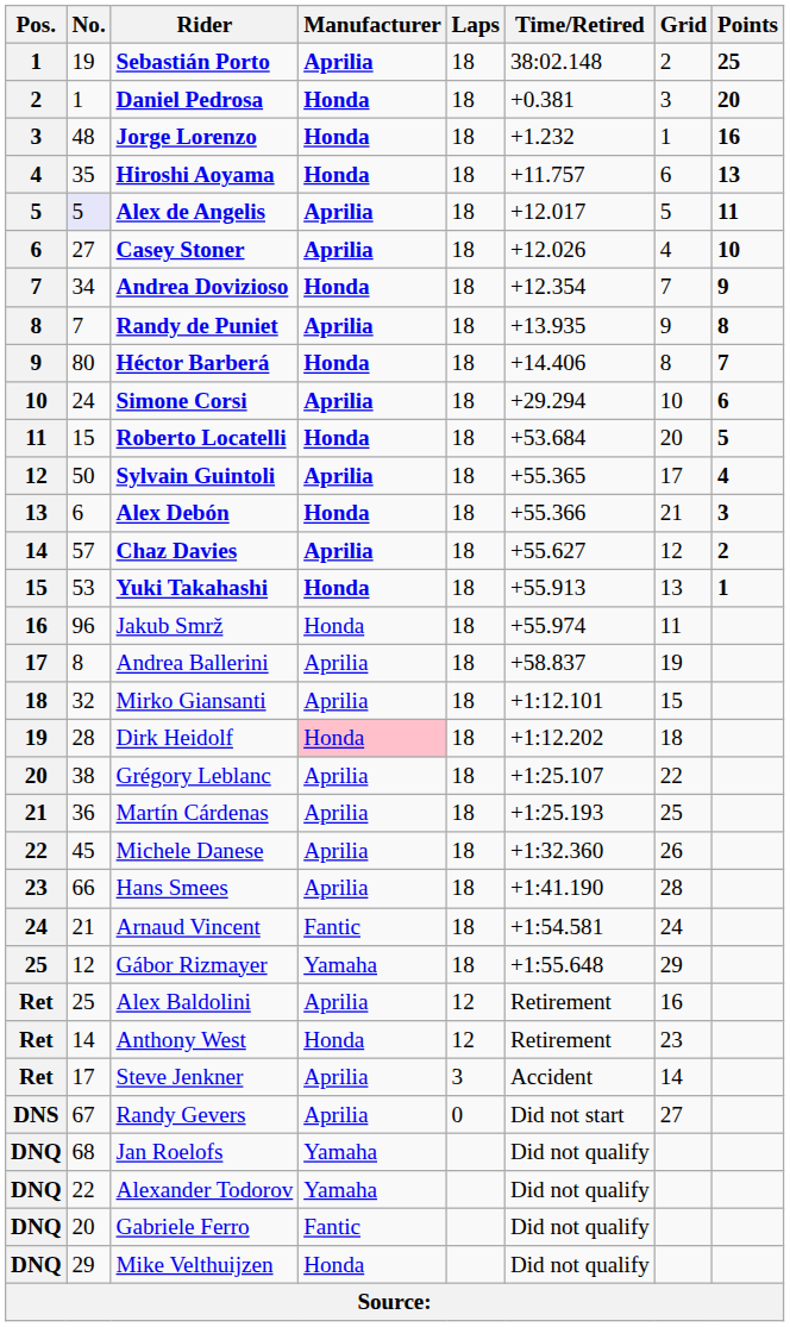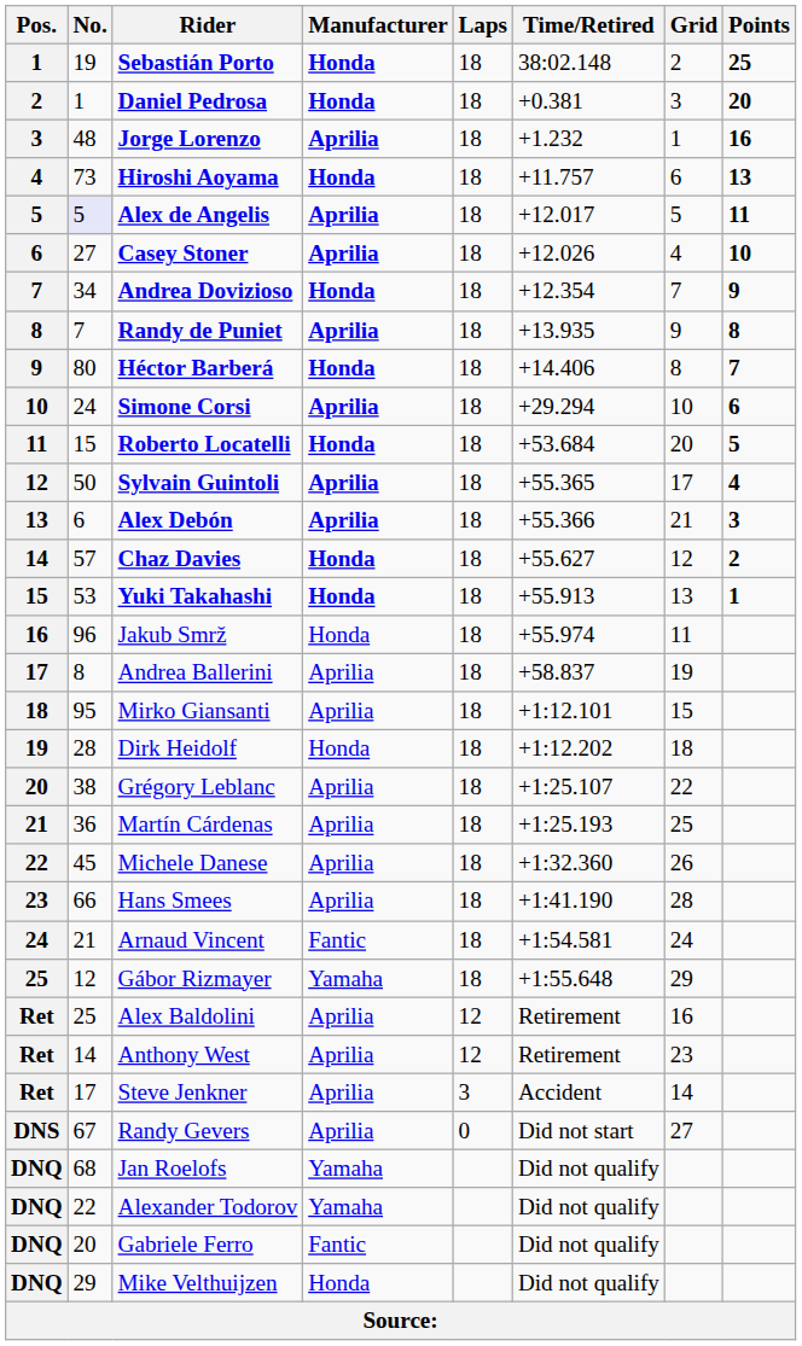 <table class="wikitable" style="font-size: 95%;">
 <tr>
 <th>Pos.</th>
 <th>No.</th>
 <th>Rider</th>
 <th>Manufacturer</th>
 <th>Laps</th>
 <th>Time/Retired</th>
 <th>Grid</th>
 <th>Points</th>
 </tr>
 <tr>
 <th>1</th>
 <td>19</td>
 <td> <strong><a href='#'>Sebastián Porto</a></strong></td>
-<td><strong><a href='#'>Aprilia</a></strong></td>
+<td><strong><a href='#'>Honda</a></strong></td>
 <td>18</td>
 <td>38:02.148</td>
 <td>2</td>
 <td><strong>25</strong></td>
 </tr>
 <tr>
 <th>2</th>
 <td>1</td>
 <td> <strong><a href='#'>Daniel Pedrosa</a></strong></td>
 <td><strong><a href='#'>Honda</a></strong></td>
 <td>18</td>
 <td>+0.381</td>
 <td>3</td>
 <td><strong>20</strong></td>
 </tr>
 <tr>
 <th>3</th>
 <td>48</td>
 <td> <strong><a href='#'>Jorge Lorenzo</a></strong></td>
-<td><strong><a href='#'>Honda</a></strong></td>
+<td><strong><a href='#'>Aprilia</a></strong></td>
 <td>18</td>
 <td>+1.232</td>
 <td>1</td>
 <td><strong>16</strong></td>
 </tr>
 <tr>
 <th>4</th>
-<td>35</td>
+<td>73</td>
 <td> <strong><a href='#'>Hiroshi Aoyama</a></strong></td>
 <td><strong><a href='#'>Honda</a></strong></td>
 <td>18</td>
 <td>+11.757</td>
 <td>6</td>
 <td><strong>13</strong></td>
 </tr>
 <tr>
 <th>5</th>
 <td style="background: lavender;">5</td>
 <td> <strong><a href='#'>Alex de Angelis</a></strong></td>
 <td><strong><a href='#'>Aprilia</a></strong></td>
 <td>18</td>
 <td>+12.017</td>
 <td>5</td>
 <td><strong>11</strong></td>
 </tr>
 <tr>
 <th>6</th>
 <td>27</td>
 <td> <strong><a href='#'>Casey Stoner</a></strong></td>
 <td><strong><a href='#'>Aprilia</a></strong></td>
 <td>18</td>
 <td>+12.026</td>
 <td>4</td>
 <td><strong>10</strong></td>
 </tr>
 <tr>
 <th>7</th>
 <td>34</td>
 <td> <strong><a href='#'>Andrea Dovizioso</a></strong></td>
 <td><strong><a href='#'>Honda</a></strong></td>
 <td>18</td>
 <td>+12.354</td>
 <td>7</td>
 <td><strong>9</strong></td>
 </tr>
 <tr>
 <th>8</th>
 <td>7</td>
 <td> <strong><a href='#'>Randy de Puniet</a></strong></td>
 <td><strong><a href='#'>Aprilia</a></strong></td>
 <td>18</td>
 <td>+13.935</td>
 <td>9</td>
 <td><strong>8</strong></td>
 </tr>
 <tr>
 <th>9</th>
 <td>80</td>
 <td> <strong><a href='#'>Héctor Barberá</a></strong></td>
 <td><strong><a href='#'>Honda</a></strong></td>
 <td>18</td>
 <td>+14.406</td>
 <td>8</td>
 <td><strong>7</strong></td>
 </tr>
 <tr>
 <th>10</th>
 <td>24</td>
 <td> <strong><a href='#'>Simone Corsi</a></strong></td>
 <td><strong><a href='#'>Aprilia</a></strong></td>
 <td>18</td>
 <td>+29.294</td>
 <td>10</td>
 <td><strong>6</strong></td>
 </tr>
 <tr>
 <th>11</th>
 <td>15</td>
 <td> <strong><a href='#'>Roberto Locatelli</a></strong></td>
 <td><strong><a href='#'>Honda</a></strong></td>
 <td>18</td>
 <td>+53.684</td>
 <td>20</td>
 <td><strong>5</strong></td>
 </tr>
 <tr>
 <th>12</th>
 <td>50</td>
 <td> <strong><a href='#'>Sylvain Guintoli</a></strong></td>
 <td><strong><a href='#'>Aprilia</a></strong></td>
 <td>18</td>
 <td>+55.365</td>
 <td>17</td>
 <td><strong>4</strong></td>
 </tr>
 <tr>
 <th>13</th>
 <td>6</td>
 <td> <strong><a href='#'>Alex Debón</a></strong></td>
-<td><strong><a href='#'>Honda</a></strong></td>
+<td><strong><a href='#'>Aprilia</a></strong></td>
 <td>18</td>
 <td>+55.366</td>
 <td>21</td>
 <td><strong>3</strong></td>
 </tr>
 <tr>
 <th>14</th>
 <td>57</td>
 <td> <strong><a href='#'>Chaz Davies</a></strong></td>
-<td><strong><a href='#'>Aprilia</a></strong></td>
+<td><strong><a href='#'>Honda</a></strong></td>
 <td>18</td>
 <td>+55.627</td>
 <td>12</td>
 <td><strong>2</strong></td>
 </tr>
 <tr>
 <th>15</th>
 <td>53</td>
 <td> <strong><a href='#'>Yuki Takahashi</a></strong></td>
 <td><strong><a href='#'>Honda</a></strong></td>
 <td>18</td>
 <td>+55.913</td>
 <td>13</td>
 <td><strong>1</strong></td>
 </tr>
 <tr>
 <th>16</th>
 <td>96</td>
 <td> <a href='#'>Jakub Smrž</a></td>
 <td><a href='#'>Honda</a></td>
 <td>18</td>
 <td>+55.974</td>
 <td>11</td>
 <td></td>
 </tr>
 <tr>
 <th>17</th>
 <td>8</td>
 <td> <a href='#'>Andrea Ballerini</a></td>
 <td><a href='#'>Aprilia</a></td>
 <td>18</td>
 <td>+58.837</td>
 <td>19</td>
 <td></td>
 </tr>
 <tr>
 <th>18</th>
-<td>32</td>
+<td>95</td>
 <td> <a href='#'>Mirko Giansanti</a></td>
 <td><a href='#'>Aprilia</a></td>
 <td>18</td>
 <td>+1:12.101</td>
 <td>15</td>
 <td></td>
 </tr>
 <tr>
 <th>19</th>
 <td>28</td>
 <td> <a href='#'>Dirk Heidolf</a></td>
-<td style="background: pink;"><a href='#'>Honda</a></td>
+<td><a href='#'>Honda</a></td>
 <td>18</td>
 <td>+1:12.202</td>
 <td>18</td>
 <td></td>
 </tr>
 <tr>
 <th>20</th>
 <td>38</td>
 <td> <a href='#'>Grégory Leblanc</a></td>
 <td><a href='#'>Aprilia</a></td>
 <td>18</td>
 <td>+1:25.107</td>
 <td>22</td>
 <td></td>
 </tr>
 <tr>
 <th>21</th>
 <td>36</td>
 <td> <a href='#'>Martín Cárdenas</a></td>
 <td><a href='#'>Aprilia</a></td>
 <td>18</td>
 <td>+1:25.193</td>
 <td>25</td>
 <td></td>
 </tr>
 <tr>
 <th>22</th>
 <td>45</td>
 <td> <a href='#'>Michele Danese</a></td>
 <td><a href='#'>Aprilia</a></td>
 <td>18</td>
 <td>+1:32.360</td>
 <td>26</td>
 <td></td>
 </tr>
 <tr>
 <th>23</th>
 <td>66</td>
 <td> <a href='#'>Hans Smees</a></td>
 <td><a href='#'>Aprilia</a></td>
 <td>18</td>
 <td>+1:41.190</td>
 <td>28</td>
 <td></td>
 </tr>
 <tr>
 <th>24</th>
 <td>21</td>
 <td> <a href='#'>Arnaud Vincent</a></td>
 <td><a href='#'>Fantic</a></td>
 <td>18</td>
 <td>+1:54.581</td>
 <td>24</td>
 <td></td>
 </tr>
 <tr>
 <th>25</th>
 <td>12</td>
 <td> <a href='#'>Gábor Rizmayer</a></td>
 <td><a href='#'>Yamaha</a></td>
 <td>18</td>
 <td>+1:55.648</td>
 <td>29</td>
 <td></td>
 </tr>
 <tr>
 <th>Ret</th>
 <td>25</td>
 <td> <a href='#'>Alex Baldolini</a></td>
 <td><a href='#'>Aprilia</a></td>
 <td>12</td>
 <td>Retirement</td>
 <td>16</td>
 <td></td>
 </tr>
 <tr>
 <th>Ret</th>
 <td>14</td>
 <td> <a href='#'>Anthony West</a></td>
-<td><a href='#'>Honda</a></td>
+<td><a href='#'>Aprilia</a></td>
 <td>12</td>
 <td>Retirement</td>
 <td>23</td>
 <td></td>
 </tr>
 <tr>
 <th>Ret</th>
 <td>17</td>
 <td> <a href='#'>Steve Jenkner</a></td>
 <td><a href='#'>Aprilia</a></td>
 <td>3</td>
 <td>Accident</td>
 <td>14</td>
 <td></td>
 </tr>
 <tr>
 <th>DNS</th>
 <td>67</td>
 <td> <a href='#'>Randy Gevers</a></td>
 <td><a href='#'>Aprilia</a></td>
 <td>0</td>
 <td>Did not start</td>
 <td>27</td>
 <td></td>
 </tr>
 <tr>
 <th>DNQ</th>
 <td>68</td>
 <td> <a href='#'>Jan Roelofs</a></td>
 <td><a href='#'>Yamaha</a></td>
 <td></td>
 <td>Did not qualify</td>
 <td></td>
 <td></td>
 </tr>
 <tr>
 <th>DNQ</th>
 <td>22</td>
 <td> <a href='#'>Alexander Todorov</a></td>
 <td><a href='#'>Yamaha</a></td>
 <td></td>
 <td>Did not qualify</td>
 <td></td>
 <td></td>
 </tr>
 <tr>
 <th>DNQ</th>
 <td>20</td>
 <td> <a href='#'>Gabriele Ferro</a></td>
 <td><a href='#'>Fantic</a></td>
 <td></td>
 <td>Did not qualify</td>
 <td></td>
 <td></td>
 </tr>
 <tr>
 <th>DNQ</th>
 <td>29</td>
 <td> <a href='#'>Mike Velthuijzen</a></td>
 <td><a href='#'>Honda</a></td>
 <td></td>
 <td>Did not qualify</td>
 <td></td>
 <td></td>
 </tr>
 <tr>
 <th colspan=8>Source: </th>
 </tr>
 </table>
